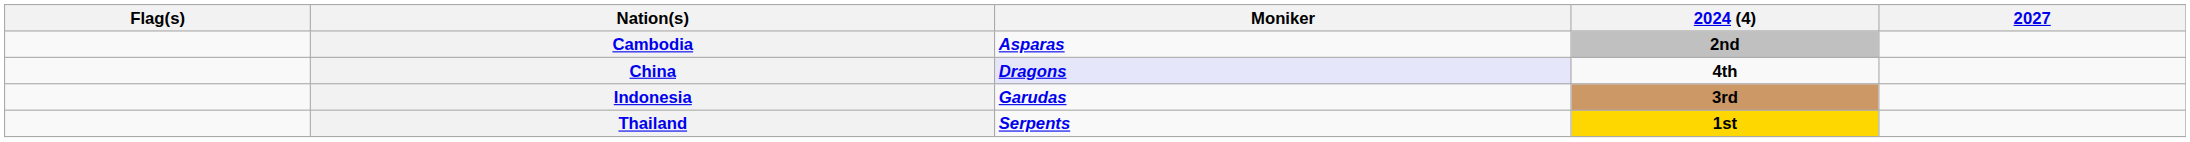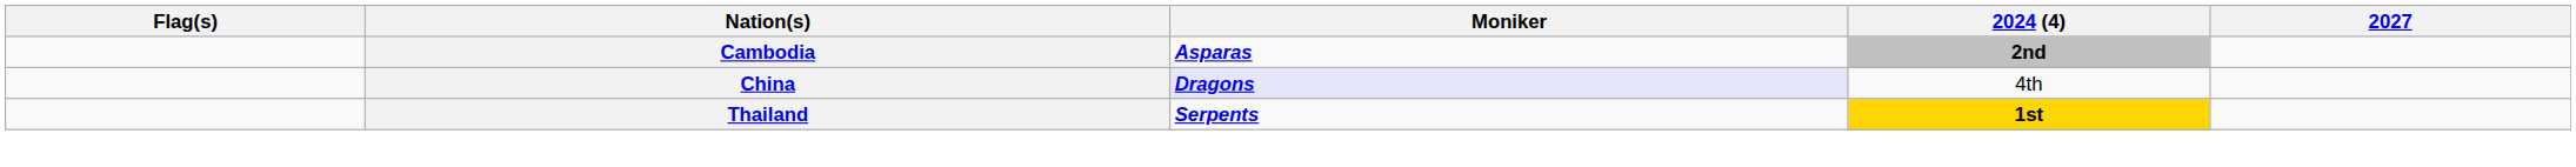 <table class="wikitable sortable" style="width:100%; text-align:left;font-size:95%;">
 <tr>
 <th width="020">Flag(s)</th>
 <th width="120">Nation(s)</th>
 <th width="100">Moniker</th>
 <th width="50"><a href='#'>2024</a>  (4)</th>
 <th width="50"><a href='#'>2027</a></th>
 </tr>
 <tr>
 <td style="text-align:center;"></td>
 <th><a href='#'>Cambodia</a></th>
 <td><strong><em><a href='#'>Asparas</a></em></strong></td>
 <td style="text-align:center; background: silver"><strong>2nd</strong></td>
 <td style="text-align:center;"></td>
 </tr>
 <tr>
 <td style="text-align:center;"></td>
 <th><a href='#'>China</a></th>
 <td style="background: lavender;"><strong><em><a href='#'>Dragons</a></em></strong></td>
-<td style="text-align:center;"><strong>4th</strong></td>
-<td style="text-align:center;"></td>
-</tr>
-<tr>
-<td style="text-align:center;"></td>
-<th><a href='#'>Indonesia</a></th>
-<td><strong><em><a href='#'>Garudas</a></em></strong></td>
-<td style="text-align:center; background-color: #cc9966"><strong>3rd</strong></td>
+<td style="text-align:center;">4th</td>
 <td style="text-align:center;"></td>
 </tr>
 <tr>
 <td style="text-align:center;"></td>
 <th><a href='#'>Thailand</a></th>
 <td><strong><em><a href='#'>Serpents</a></em></strong></td>
 <td style="text-align:center; background:gold"><strong>1st</strong></td>
 <td style="text-align:center;"></td>
 </tr>
 </table>
